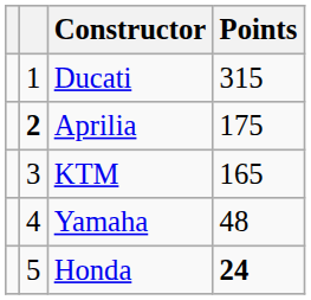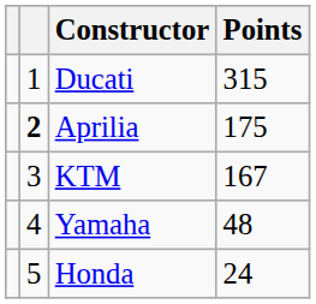 <table class="wikitable" style="font-size: 95%;">
 <tr>
 <th></th>
 <th></th>
 <th>Constructor</th>
 <th>Points</th>
 </tr>
 <tr>
 <td></td>
 <td align=center>1</td>
 <td> <a href='#'>Ducati</a></td>
 <td align=left>315</td>
 </tr>
 <tr>
 <td></td>
 <td align=center><strong>2</strong></td>
 <td> <a href='#'>Aprilia</a></td>
 <td align=left>175</td>
 </tr>
 <tr>
 <td></td>
 <td align=center>3</td>
 <td> <a href='#'>KTM</a></td>
-<td align=left>165</td>
+<td align=left>167</td>
 </tr>
 <tr>
 <td></td>
 <td align=center>4</td>
 <td> <a href='#'>Yamaha</a></td>
 <td align=left>48</td>
 </tr>
 <tr>
 <td></td>
 <td align=center>5</td>
 <td> <a href='#'>Honda</a></td>
-<td align=left><strong>24</strong></td>
+<td align=left>24</td>
 </tr>
 </table>
